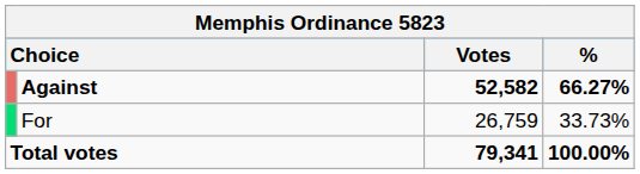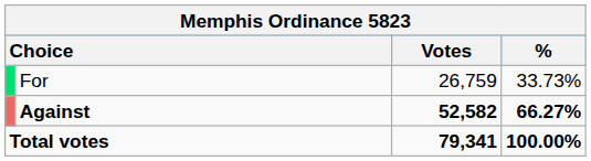 <table class="wikitable" style="text-align:right;margin-right:1em; font-size:95%">
 <tr>
 <td colspan="4" style="background:#f2f2f2; text-align:center;"><strong>Memphis Ordinance 5823</strong></td>
 </tr>
 <tr style="background:#09a8ff; text-align:center;">
 <th colspan="2" style="text-align:left; width:300px;">Choice</th>
 <th style="width:80px;">Votes</th>
 <th style="width:50px;">%</th>
 </tr>
 <tr>
+<td style="background: rgb(1, 223, 116); width:1px"></td>
+<td style="text-align:left;">For</td>
+<td>26,759</td>
+<td>33.73%</td>
+</tr>
+<tr>
 <td style="background: rgb(233, 107, 103);"></td>
 <td style="text-align:left;"><strong>Against</strong></td>
 <td><strong>52,582</strong></td>
 <td><strong>66.27%</strong></td>
-</tr>
-<tr>
-<td style="background: rgb(1, 223, 116); width:1px"></td>
-<td style="text-align:left;">For</td>
-<td>26,759</td>
-<td>33.73%</td>
 </tr>
 <tr style="font-weight:bold;">
 <td style="text-align:left;" colspan="2">Total votes</td>
 <td><strong>79,341</strong></td>
 <td><strong>100.00%</strong></td>
 </tr>
 </table>
